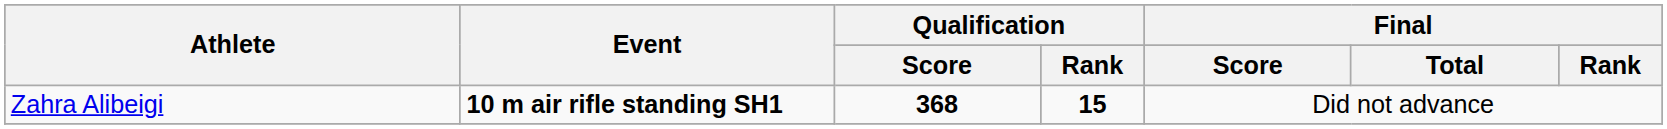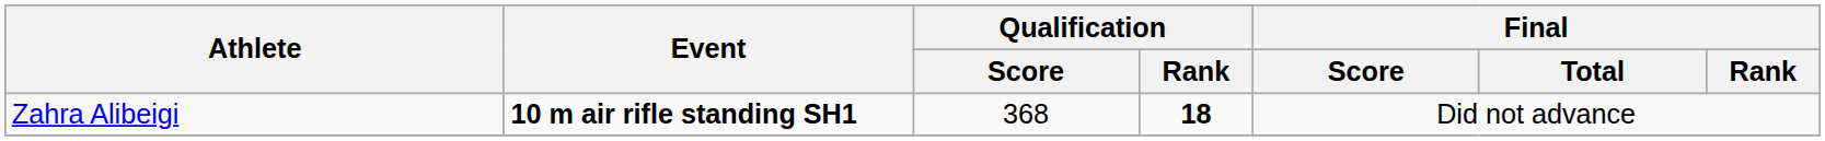 <table class="wikitable" width="75%" style="text-align:center; font-size:90%">
 <tr>
 <th rowspan="2" width="22%">Athlete</th>
 <th rowspan="2" width="18%">Event</th>
 <th colspan="2">Qualification</th>
 <th colspan="3">Final</th>
 </tr>
 <tr>
 <th width="10%">Score</th>
 <th width="5%">Rank</th>
 <th width="10%">Score</th>
 <th width="10%">Total</th>
 <th width="5%">Rank</th>
 </tr>
 <tr>
 <td align="left"><a href='#'>Zahra Alibeigi</a></td>
 <td align="left"><strong>10 m air rifle standing SH1</strong></td>
-<td><strong>368</strong></td>
-<td><strong>15</strong></td>
+<td>368</td>
+<td><strong>18</strong></td>
 <td colspan=3 align=center>Did not advance</td>
 </tr>
 </table>
